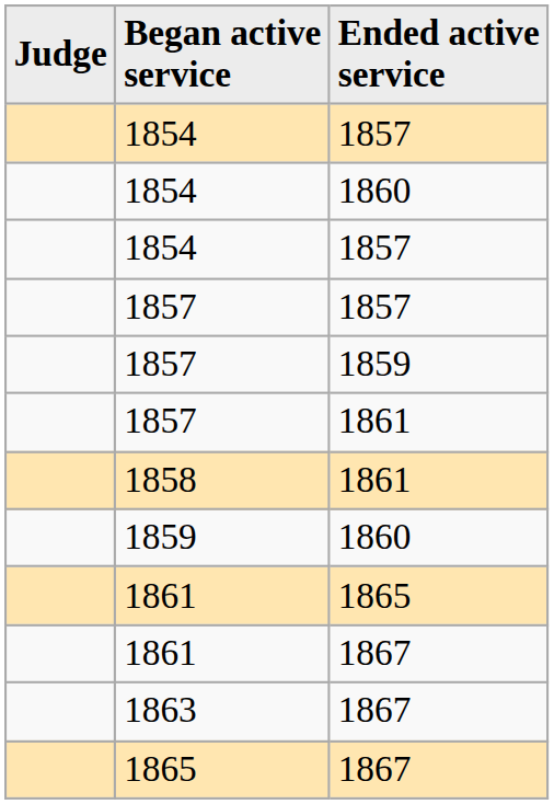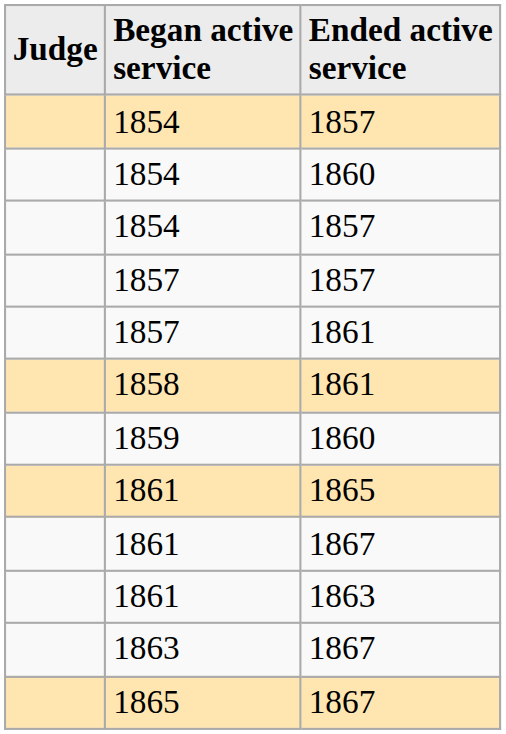 <table class="sortable wikitable">
 <tr bgcolor="#ececec">
 <td><strong>Judge</strong></td>
 <td><strong>Began active<br>service</strong></td>
 <td><strong>Ended active<br>service</strong></td>
 </tr>
 <tr bgcolor=#FFE6B0>
 <td></td>
 <td>1854</td>
 <td>1857</td>
 </tr>
 <tr>
 <td></td>
 <td>1854</td>
 <td>1860</td>
 </tr>
 <tr>
 <td></td>
 <td>1854</td>
 <td>1857</td>
 </tr>
 <tr>
 <td></td>
 <td>1857</td>
 <td>1857</td>
 </tr>
 <tr>
 <td></td>
 <td>1857</td>
-<td>1859</td>
-</tr>
-<tr>
-<td></td>
-<td>1857</td>
 <td>1861</td>
 </tr>
 <tr bgcolor=#FFE6B0>
 <td></td>
 <td>1858</td>
 <td>1861</td>
 </tr>
 <tr>
 <td></td>
 <td>1859</td>
 <td>1860</td>
 </tr>
 <tr bgcolor=#FFE6B0>
 <td></td>
 <td>1861</td>
 <td>1865</td>
 </tr>
 <tr>
 <td></td>
 <td>1861</td>
 <td>1867</td>
 </tr>
 <tr>
 <td></td>
+<td>1861</td>
+<td>1863</td>
+</tr>
+<tr>
+<td></td>
 <td>1863</td>
 <td>1867</td>
 </tr>
 <tr bgcolor=#FFE6B0>
 <td></td>
 <td>1865</td>
 <td>1867</td>
 </tr>
 </table>
